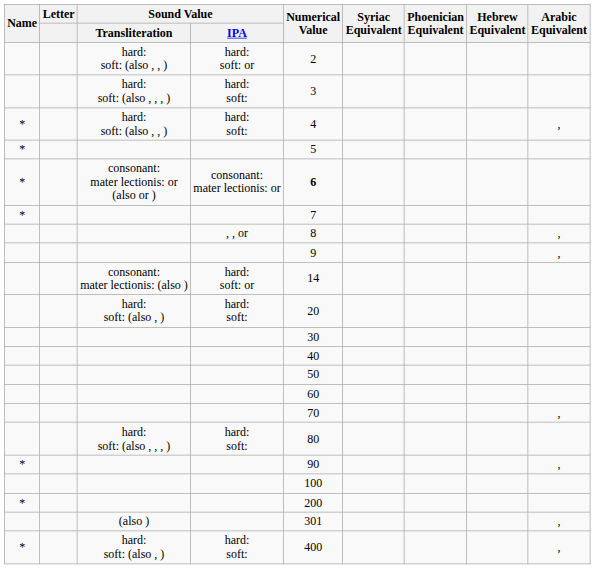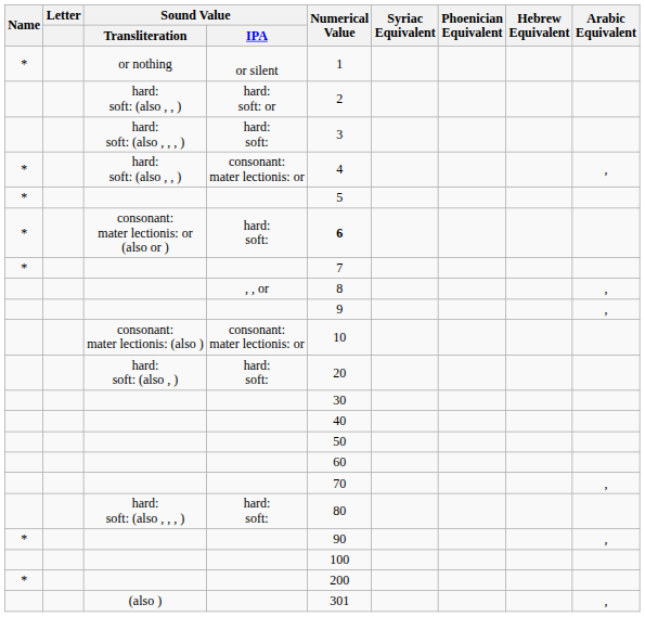 <table class="wikitable">
 <tr>
 <th rowspan="2">Name</th>
 <th colspan="1">Letter</th>
 <th colspan="2">Sound Value</th>
 <th rowspan="2">Numerical<br>Value</th>
 <th rowspan="2">Syriac<br>Equivalent</th>
 <th rowspan="2">Phoenician<br>Equivalent</th>
 <th rowspan="2">Hebrew<br>Equivalent</th>
 <th rowspan="2">Arabic<br>Equivalent</th>
 </tr>
 <tr>
 <th></th>
 <th>Transliteration</th>
 <th><a href='#'>IPA</a></th>
+</tr>
+<tr style="text-align:center;">
+<td><em></em>*</td>
+<td></td>
+<td><em></em> or nothing</td>
+<td><br>or silent</td>
+<td>1</td>
+<td></td>
+<td></td>
+<td></td>
+<td></td>
 </tr>
 <tr style="text-align:center;">
 <td><em></em></td>
 <td></td>
 <td>hard: <em></em><br>soft: <em></em> (also <em></em>, <em></em>, <em></em>)</td>
 <td>hard: <br>soft:  or </td>
 <td>2</td>
 <td></td>
 <td></td>
 <td></td>
 <td></td>
 </tr>
 <tr style="text-align:center;">
 <td><em></em></td>
 <td></td>
 <td>hard: <em></em><br>soft: <em></em> (also <em></em>, <em></em>, <em></em>, <em></em>)</td>
 <td>hard: <br>soft: </td>
 <td>3</td>
 <td></td>
 <td></td>
 <td></td>
 <td></td>
 </tr>
 <tr style="text-align:center;">
 <td><em></em>*</td>
 <td></td>
 <td>hard: <em></em><br>soft: <em></em> (also <em></em>, <em></em>, <em></em>)</td>
-<td>hard: <br>soft: </td>
+<td>consonant: <br>mater lectionis:  or </td>
 <td>4</td>
 <td></td>
 <td></td>
 <td></td>
 <td>, </td>
 </tr>
 <tr style="text-align:center;">
 <td><em></em>*</td>
 <td></td>
 <td><em></em></td>
 <td></td>
 <td>5</td>
 <td></td>
 <td></td>
 <td></td>
 <td></td>
 </tr>
 <tr style="text-align:center;">
 <td><em></em>*</td>
 <td><br></td>
 <td>consonant: <em></em><br>mater lectionis: <em></em> or <em></em><br>(also <em></em> or <em></em>)</td>
-<td>consonant: <br>mater lectionis:  or </td>
+<td>hard: <br>soft: </td>
 <td><strong>6</strong></td>
 <td></td>
 <td></td>
 <td></td>
 <td></td>
 </tr>
 <tr style="text-align:center;">
 <td><em></em>*</td>
 <td></td>
 <td><em></em></td>
 <td></td>
 <td>7</td>
 <td></td>
 <td></td>
 <td></td>
 <td></td>
 </tr>
 <tr style="text-align:center;">
 <td><em></em></td>
 <td></td>
 <td><em></em></td>
 <td>, , or </td>
 <td>8</td>
 <td></td>
 <td></td>
 <td></td>
 <td>, </td>
 </tr>
 <tr style="text-align:center;">
 <td><em></em></td>
 <td></td>
 <td><em></em></td>
 <td></td>
 <td>9</td>
 <td></td>
 <td></td>
 <td></td>
 <td>, </td>
 </tr>
 <tr style="text-align:center;">
 <td><em></em></td>
 <td></td>
 <td>consonant: <em></em><br>mater lectionis: <em></em> (also <em></em>)</td>
-<td>hard: <br>soft:  or </td>
-<td>14</td>
+<td>consonant: <br>mater lectionis:  or </td>
+<td>10</td>
 <td></td>
 <td></td>
 <td></td>
 <td></td>
 </tr>
 <tr style="text-align:center;">
 <td><em></em></td>
 <td></td>
 <td>hard: <em></em><br>soft: <em></em> (also <em></em>, <em></em>)</td>
 <td>hard: <br>soft: </td>
 <td>20</td>
 <td></td>
 <td></td>
 <td></td>
 <td></td>
 </tr>
 <tr style="text-align:center;">
 <td><em></em></td>
 <td></td>
 <td><em></em></td>
 <td></td>
 <td>30</td>
 <td></td>
 <td></td>
 <td></td>
 <td></td>
 </tr>
 <tr style="text-align:center;">
 <td><em></em></td>
 <td></td>
 <td><em></em></td>
 <td></td>
 <td>40</td>
 <td></td>
 <td></td>
 <td></td>
 <td></td>
 </tr>
 <tr style="text-align:center;">
 <td><em></em></td>
 <td></td>
 <td><em></em></td>
 <td></td>
 <td>50</td>
 <td></td>
 <td></td>
 <td></td>
 <td></td>
 </tr>
 <tr style="text-align:center;">
 <td><em></em></td>
 <td></td>
 <td><em></em></td>
 <td></td>
 <td>60</td>
 <td></td>
 <td></td>
 <td></td>
 <td></td>
 </tr>
 <tr style="text-align:center;">
 <td><em></em></td>
 <td></td>
 <td><em></em></td>
 <td></td>
 <td>70</td>
 <td></td>
 <td></td>
 <td></td>
 <td>, </td>
 </tr>
 <tr style="text-align:center;">
 <td><em></em></td>
 <td></td>
 <td>hard: <em></em><br>soft: <em></em> (also <em></em>, <em></em>, <em></em>, <em></em>)</td>
 <td>hard: <br>soft: </td>
 <td>80</td>
 <td></td>
 <td></td>
 <td></td>
 <td></td>
 </tr>
 <tr style="text-align:center;">
 <td><em></em>*</td>
 <td></td>
 <td><em></em></td>
 <td></td>
 <td>90</td>
 <td></td>
 <td></td>
 <td></td>
 <td>, </td>
 </tr>
 <tr style="text-align:center;">
 <td><em></em></td>
 <td></td>
 <td><em></em></td>
 <td></td>
 <td>100</td>
 <td></td>
 <td></td>
 <td></td>
 <td></td>
 </tr>
 <tr style="text-align:center;">
 <td><em></em>*</td>
 <td></td>
 <td><em></em></td>
 <td></td>
 <td>200</td>
 <td></td>
 <td></td>
 <td></td>
 <td></td>
 </tr>
 <tr style="text-align:center;">
 <td><em></em></td>
 <td></td>
 <td><em></em> (also <em></em>)</td>
 <td></td>
 <td>301</td>
 <td></td>
 <td></td>
 <td></td>
 <td>, </td>
 </tr>
-<tr style="text-align:center;">
-<td><em></em>*</td>
-<td></td>
-<td>hard: <em></em><br>soft: <em></em> (also <em></em>, <em></em>)</td>
-<td>hard: <br>soft: </td>
-<td>400</td>
-<td></td>
-<td></td>
-<td></td>
-<td>, </td>
-</tr>
 </table>
